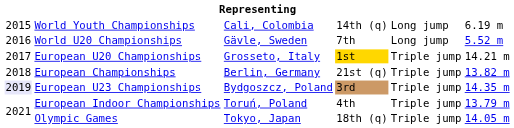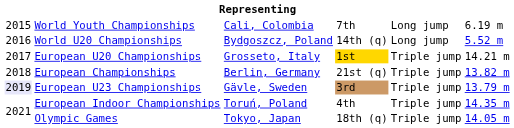 <table>
 <tr>
 <th colspan="6">Representing </th>
 </tr>
 <tr>
 <td>2015</td>
 <td><a href='#'>World Youth Championships</a></td>
 <td><a href='#'>Cali, Colombia</a></td>
-<td>14th (q)</td>
+<td>7th</td>
 <td>Long jump</td>
 <td>6.19 m</td>
 </tr>
 <tr>
 <td>2016</td>
 <td><a href='#'>World U20 Championships</a></td>
-<td><a href='#'>Gävle, Sweden</a></td>
-<td>7th</td>
+<td><a href='#'>Bydgoszcz, Poland</a></td>
+<td>14th (q)</td>
 <td>Long jump</td>
 <td><a href='#'>5.52 m</a></td>
 </tr>
 <tr>
 <td>2017</td>
 <td><a href='#'>European U20 Championships</a></td>
 <td><a href='#'>Grosseto, Italy</a></td>
 <td bgcolor=gold>1st</td>
 <td>Triple jump</td>
 <td>14.21 m</td>
 </tr>
 <tr>
 <td>2018</td>
 <td><a href='#'>European Championships</a></td>
 <td><a href='#'>Berlin, Germany</a></td>
 <td>21st (q)</td>
 <td>Triple jump</td>
 <td><a href='#'>13.82 m</a></td>
 </tr>
 <tr>
 <td style="background: lavender;">2019</td>
 <td><a href='#'>European U23 Championships</a></td>
-<td><a href='#'>Bydgoszcz, Poland</a></td>
+<td><a href='#'>Gävle, Sweden</a></td>
 <td bgcolor=cc9966>3rd</td>
 <td>Triple jump</td>
-<td><a href='#'>14.35 m</a></td>
+<td><a href='#'>13.79 m</a></td>
 </tr>
 <tr>
 <td rowspan=2>2021</td>
 <td><a href='#'>European Indoor Championships</a></td>
 <td><a href='#'>Toruń, Poland</a></td>
 <td>4th</td>
 <td>Triple jump</td>
-<td><a href='#'>13.79 m</a></td>
+<td><a href='#'>14.35 m</a></td>
 </tr>
 <tr>
 <td><a href='#'>Olympic Games</a></td>
 <td><a href='#'>Tokyo, Japan</a></td>
 <td>18th (q)</td>
 <td>Triple jump</td>
 <td><a href='#'>14.05 m</a></td>
 </tr>
 </table>
